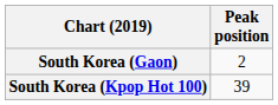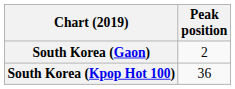 <table class="wikitable sortable plainrowheaders" style="text-align:center">
 <tr>
 <th scope="col">Chart (2019)</th>
 <th scope="col">Peak<br>position</th>
 </tr>
 <tr>
 <th scope="row">South Korea (<a href='#'>Gaon</a>)</th>
 <td>2</td>
 </tr>
 <tr>
 <th scope="row">South Korea (<a href='#'>Kpop Hot 100</a>)</th>
-<td>39</td>
+<td>36</td>
 </tr>
 </table>
